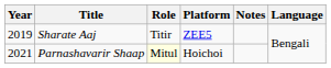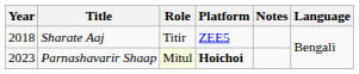 <table class="wikitable">
 <tr>
 <th>Year</th>
 <th>Title</th>
 <th>Role</th>
 <th>Platform</th>
 <th>Notes</th>
 <th>Language</th>
 </tr>
 <tr>
-<td>2019</td>
+<td>2018</td>
 <td><em>Sharate Aaj</em></td>
 <td>Titir</td>
 <td><a href='#'>ZEE5</a></td>
 <td></td>
 <td rowspan="2">Bengali</td>
 </tr>
 <tr>
-<td>2021</td>
+<td>2023</td>
 <td><em>Parnashavarir Shaap</em></td>
 <td style="background: lightyellow;">Mitul</td>
-<td>Hoichoi</td>
+<td><strong>Hoichoi</strong></td>
 </tr>
 </table>
